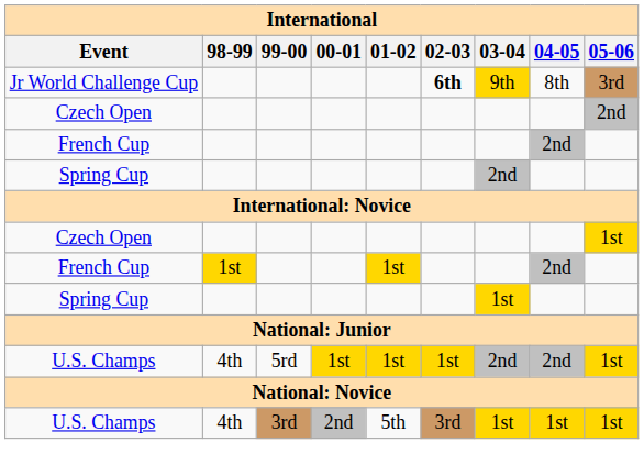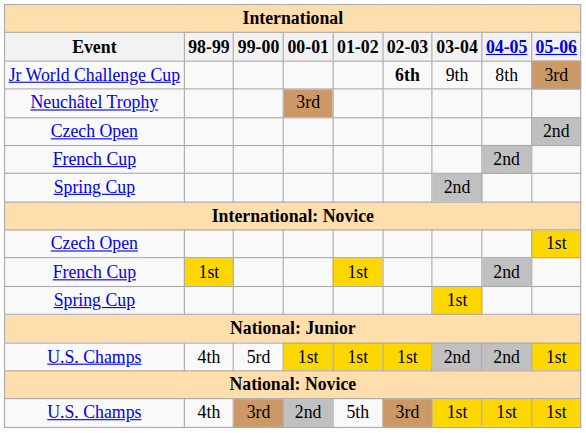 <table class="wikitable" style="text-align:center">
 <tr>
 <th style="background-color: #ffdead; "! colspan="9">International</th>
 </tr>
 <tr>
 <th>Event</th>
 <th>98-99</th>
 <th>99-00</th>
 <th>00-01</th>
 <th>01-02</th>
 <th>02-03</th>
 <th>03-04</th>
 <th><a href='#'>04-05</a></th>
 <th><a href='#'>05-06</a></th>
 </tr>
 <tr>
 <td><a href='#'>Jr World Challenge Cup</a></td>
 <td></td>
 <td></td>
 <td></td>
 <td></td>
 <td><strong>6th</strong></td>
-<td style="background: gold;">9th</td>
+<td>9th</td>
 <td>8th</td>
 <td bgcolor="#cc9966">3rd</td>
+</tr>
+<tr>
+<td><a href='#'>Neuchâtel Trophy</a></td>
+<td></td>
+<td></td>
+<td bgcolor="#cc9966">3rd</td>
+<td></td>
+<td></td>
+<td></td>
+<td></td>
+<td></td>
 </tr>
 <tr>
 <td><a href='#'>Czech Open</a></td>
 <td></td>
 <td></td>
 <td></td>
 <td></td>
 <td></td>
 <td></td>
 <td></td>
 <td bgcolor=silver>2nd</td>
 </tr>
 <tr>
 <td><a href='#'>French Cup</a></td>
 <td></td>
 <td></td>
 <td></td>
 <td></td>
 <td></td>
 <td></td>
 <td bgcolor=silver>2nd</td>
 <td></td>
 </tr>
 <tr>
 <td><a href='#'>Spring Cup</a></td>
 <td></td>
 <td></td>
 <td></td>
 <td></td>
 <td></td>
 <td bgcolor=silver>2nd</td>
 <td></td>
 <td></td>
 </tr>
 <tr>
 <th style="background-color: #ffdead; " colspan="9">International: Novice</th>
 </tr>
 <tr>
 <td><a href='#'>Czech Open</a></td>
 <td></td>
 <td></td>
 <td></td>
 <td></td>
 <td></td>
 <td></td>
 <td></td>
 <td bgcolor=gold>1st</td>
 </tr>
 <tr>
 <td><a href='#'>French Cup</a></td>
 <td bgcolor=gold>1st</td>
 <td></td>
 <td></td>
 <td bgcolor=gold>1st</td>
 <td></td>
 <td></td>
 <td bgcolor=silver>2nd</td>
 <td></td>
 </tr>
 <tr>
 <td><a href='#'>Spring Cup</a></td>
 <td></td>
 <td></td>
 <td></td>
 <td></td>
 <td></td>
 <td bgcolor=gold>1st</td>
 <td></td>
 <td></td>
 </tr>
 <tr>
 <th style="background-color: #ffdead; " colspan="9">National: Junior</th>
 </tr>
 <tr>
 <td><a href='#'>U.S. Champs</a></td>
 <td>4th</td>
 <td>5rd</td>
 <td bgcolor=gold>1st</td>
 <td bgcolor=gold>1st</td>
 <td bgcolor=gold>1st</td>
 <td bgcolor=silver>2nd</td>
 <td bgcolor=silver>2nd</td>
 <td bgcolor=gold>1st</td>
 </tr>
 <tr>
 <th style="background-color: #ffdead; " colspan="9">National: Novice</th>
 </tr>
 <tr>
 <td><a href='#'>U.S. Champs</a></td>
 <td>4th</td>
 <td bgcolor="#cc9966">3rd</td>
 <td bgcolor=silver>2nd</td>
 <td>5th</td>
 <td bgcolor="#cc9966">3rd</td>
 <td bgcolor=gold>1st</td>
 <td bgcolor=gold>1st</td>
 <td bgcolor=gold>1st</td>
 </tr>
 </table>
